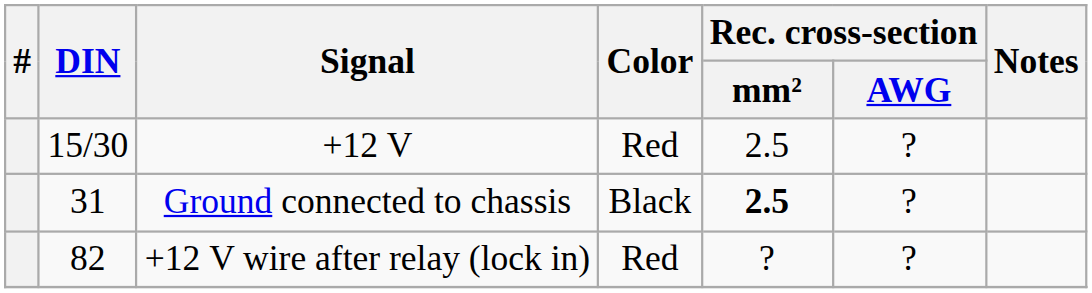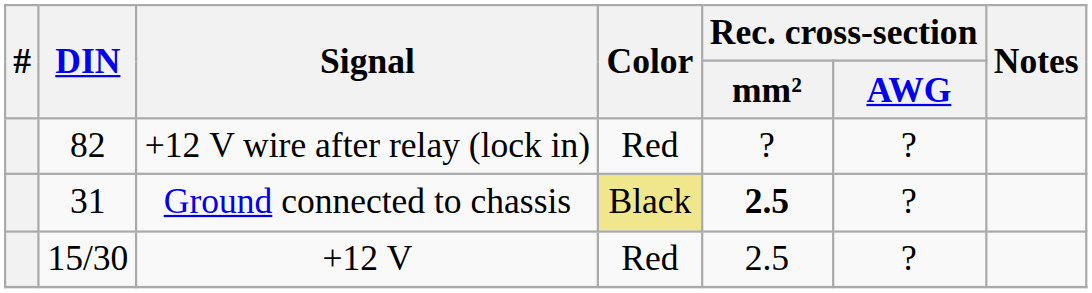 <table class="wikitable sortable" style="text-align: center">
 <tr>
 <th rowspan="2">#</th>
 <th rowspan="2"><a href='#'>DIN</a></th>
 <th rowspan="2">Signal</th>
 <th rowspan="2">Color</th>
 <th colspan="2">Rec. cross-section</th>
 <th rowspan="2">Notes</th>
 </tr>
 <tr>
 <th>mm²</th>
 <th><a href='#'>AWG</a></th>
 </tr>
 <tr>
 <th></th>
+<td>82</td>
+<td>+12 V wire after relay (lock in)</td>
+<td>Red</td>
+<td>?</td>
+<td>?</td>
+<td></td>
+</tr>
+<tr>
+<th></th>
+<td>31</td>
+<td><a href='#'>Ground</a> connected to chassis</td>
+<td style="background: khaki;">Black</td>
+<td><strong>2.5</strong></td>
+<td>?</td>
+<td></td>
+</tr>
+<tr>
+<th></th>
 <td>15/30</td>
 <td>+12 V</td>
 <td>Red</td>
 <td>2.5</td>
 <td>?</td>
 <td></td>
 </tr>
 <tr>
-<th></th>
-<td>31</td>
-<td><a href='#'>Ground</a> connected to chassis</td>
-<td>Black</td>
-<td><strong>2.5</strong></td>
-<td>?</td>
-<td></td>
-</tr>
-<tr>
-<th></th>
-<td>82</td>
-<td>+12 V wire after relay (lock in)</td>
-<td>Red</td>
-<td>?</td>
-<td>?</td>
-<td></td>
-</tr>
-<tr>
 </tr>
 </table>
